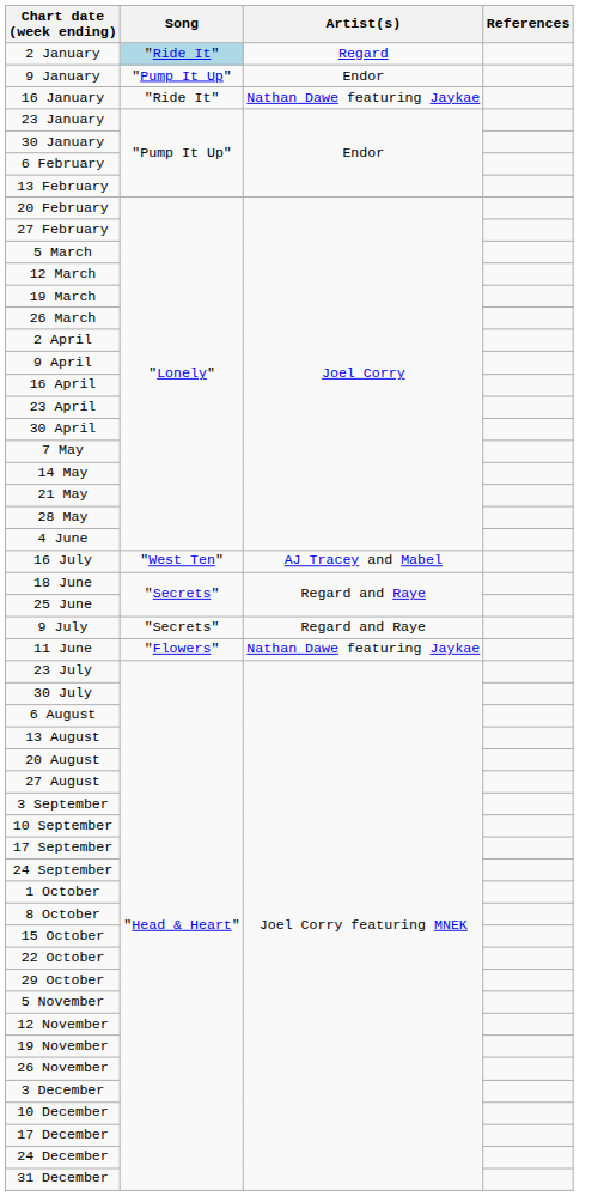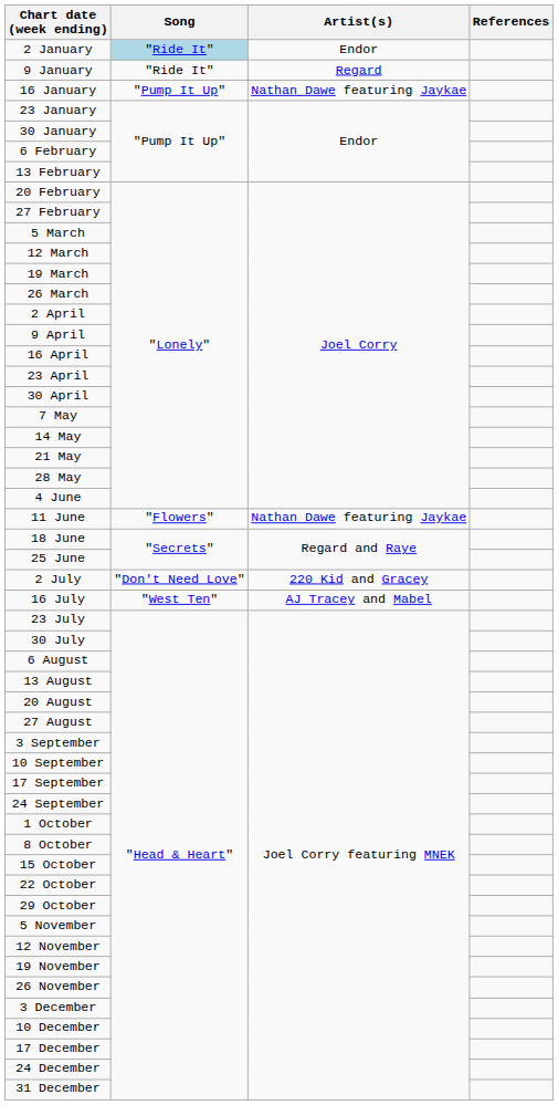 <table class="wikitable" style="font-size:97%; text-align:center;">
 <tr>
 <th>Chart date<br>(week ending)</th>
 <th>Song</th>
 <th>Artist(s)</th>
 <th>References</th>
 </tr>
 <tr>
 <td>2 January</td>
 <td style="background: lightblue;">"<a href='#'>Ride It</a>"</td>
+<td>Endor</td>
+<td></td>
+</tr>
+<tr>
+<td>9 January</td>
+<td>"Ride It"</td>
 <td><a href='#'>Regard</a></td>
 <td></td>
 </tr>
 <tr>
-<td>9 January</td>
+<td>16 January</td>
 <td>"<a href='#'>Pump It Up</a>"</td>
-<td>Endor</td>
-<td></td>
-</tr>
-<tr>
-<td>16 January</td>
-<td>"Ride It"</td>
 <td><a href='#'>Nathan Dawe</a> featuring <a href='#'>Jaykae</a></td>
 <td></td>
 </tr>
 <tr>
 <td>23 January</td>
 <td rowspan="4">"Pump It Up"</td>
 <td rowspan="4">Endor</td>
 <td></td>
 </tr>
 <tr>
 <td>30 January</td>
 <td></td>
 </tr>
 <tr>
 <td>6 February</td>
 <td></td>
 </tr>
 <tr>
 <td>13 February</td>
 <td></td>
 </tr>
 <tr>
 <td>20 February</td>
 <td rowspan="16">"<a href='#'>Lonely</a>"</td>
 <td rowspan="16"><a href='#'>Joel Corry</a></td>
 <td></td>
 </tr>
 <tr>
 <td>27 February</td>
 <td></td>
 </tr>
 <tr>
 <td>5 March</td>
 <td></td>
 </tr>
 <tr>
 <td>12 March</td>
 <td></td>
 </tr>
 <tr>
 <td>19 March</td>
 <td></td>
 </tr>
 <tr>
 <td>26 March</td>
 <td></td>
 </tr>
 <tr>
 <td>2 April</td>
 <td></td>
 </tr>
 <tr>
 <td>9 April</td>
 <td></td>
 </tr>
 <tr>
 <td>16 April</td>
 <td></td>
 </tr>
 <tr>
 <td>23 April</td>
 <td></td>
 </tr>
 <tr>
 <td>30 April</td>
 <td></td>
 </tr>
 <tr>
 <td>7 May</td>
 <td></td>
 </tr>
 <tr>
 <td>14 May</td>
 <td></td>
 </tr>
 <tr>
 <td>21 May</td>
 <td></td>
 </tr>
 <tr>
 <td>28 May</td>
 <td></td>
 </tr>
 <tr>
 <td>4 June</td>
 <td></td>
 </tr>
 <tr>
-<td>16 July</td>
-<td>"<a href='#'>West Ten</a>"</td>
-<td><a href='#'>AJ Tracey</a> and <a href='#'>Mabel</a></td>
+<td>11 June</td>
+<td>"<a href='#'>Flowers</a>"</td>
+<td><a href='#'>Nathan Dawe</a> featuring <a href='#'>Jaykae</a></td>
 <td></td>
 </tr>
 <tr>
 <td>18 June</td>
 <td rowspan="2">"<a href='#'>Secrets</a>"</td>
 <td rowspan="2">Regard and <a href='#'>Raye</a></td>
 <td></td>
 </tr>
 <tr>
 <td>25 June</td>
 <td></td>
 </tr>
 <tr>
-<td>9 July</td>
-<td>"Secrets"</td>
-<td>Regard and Raye</td>
+<td>2 July</td>
+<td>"<a href='#'>Don't Need Love</a>"</td>
+<td><a href='#'>220 Kid</a> and <a href='#'>Gracey</a></td>
 <td></td>
 </tr>
 <tr>
-<td>11 June</td>
-<td>"<a href='#'>Flowers</a>"</td>
-<td><a href='#'>Nathan Dawe</a> featuring <a href='#'>Jaykae</a></td>
+<td>16 July</td>
+<td>"<a href='#'>West Ten</a>"</td>
+<td><a href='#'>AJ Tracey</a> and <a href='#'>Mabel</a></td>
 <td></td>
 </tr>
 <tr>
 <td>23 July</td>
 <td rowspan="24">"<a href='#'>Head & Heart</a>"</td>
 <td rowspan="24">Joel Corry featuring <a href='#'>MNEK</a></td>
 <td></td>
 </tr>
 <tr>
 <td>30 July  </td>
 <td></td>
 </tr>
 <tr>
 <td>6 August  </td>
 <td></td>
 </tr>
 <tr>
 <td>13 August  </td>
 <td></td>
 </tr>
 <tr>
 <td>20 August  </td>
 <td></td>
 </tr>
 <tr>
 <td>27 August  </td>
 <td></td>
 </tr>
 <tr>
 <td>3 September  </td>
 <td></td>
 </tr>
 <tr>
 <td>10 September</td>
 <td></td>
 </tr>
 <tr>
 <td>17 September</td>
 <td></td>
 </tr>
 <tr>
 <td>24 September</td>
 <td></td>
 </tr>
 <tr>
 <td>1 October</td>
 <td></td>
 </tr>
 <tr>
 <td>8 October</td>
 <td></td>
 </tr>
 <tr>
 <td>15 October</td>
 <td></td>
 </tr>
 <tr>
 <td>22 October</td>
 <td></td>
 </tr>
 <tr>
 <td>29 October</td>
 <td></td>
 </tr>
 <tr>
 <td>5 November</td>
 <td></td>
 </tr>
 <tr>
 <td>12 November</td>
 <td></td>
 </tr>
 <tr>
 <td>19 November</td>
 <td></td>
 </tr>
 <tr>
 <td>26 November</td>
 <td></td>
 </tr>
 <tr>
 <td>3 December</td>
 <td></td>
 </tr>
 <tr>
 <td>10 December</td>
 <td></td>
 </tr>
 <tr>
 <td>17 December</td>
 <td></td>
 </tr>
 <tr>
 <td>24 December</td>
 <td></td>
 </tr>
 <tr>
 <td>31 December</td>
 <td></td>
 </tr>
 </table>
